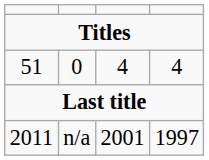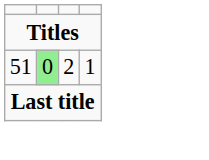 <table class="wikitable" border="0">
 <tr>
 <td></td>
 <td></td>
 <td></td>
 <td></td>
 </tr>
 <tr>
 <td colspan="4" align="center"><strong>Titles</strong></td>
 </tr>
 <tr>
 <td align="center">51</td>
-<td align="center">0</td>
-<td align="center">4</td>
-<td align="center">4</td>
+<td align="center" style="background: lightgreen;">0</td>
+<td align="center">2</td>
+<td align="center">1</td>
 </tr>
 <tr>
 <td colspan="4" align="center"><strong>Last title</strong></td>
 </tr>
-<tr>
-<td align="center">2011</td>
-<td align="center">n/a</td>
-<td align="center">2001</td>
-<td align="center">1997</td>
-</tr>
 </table>
